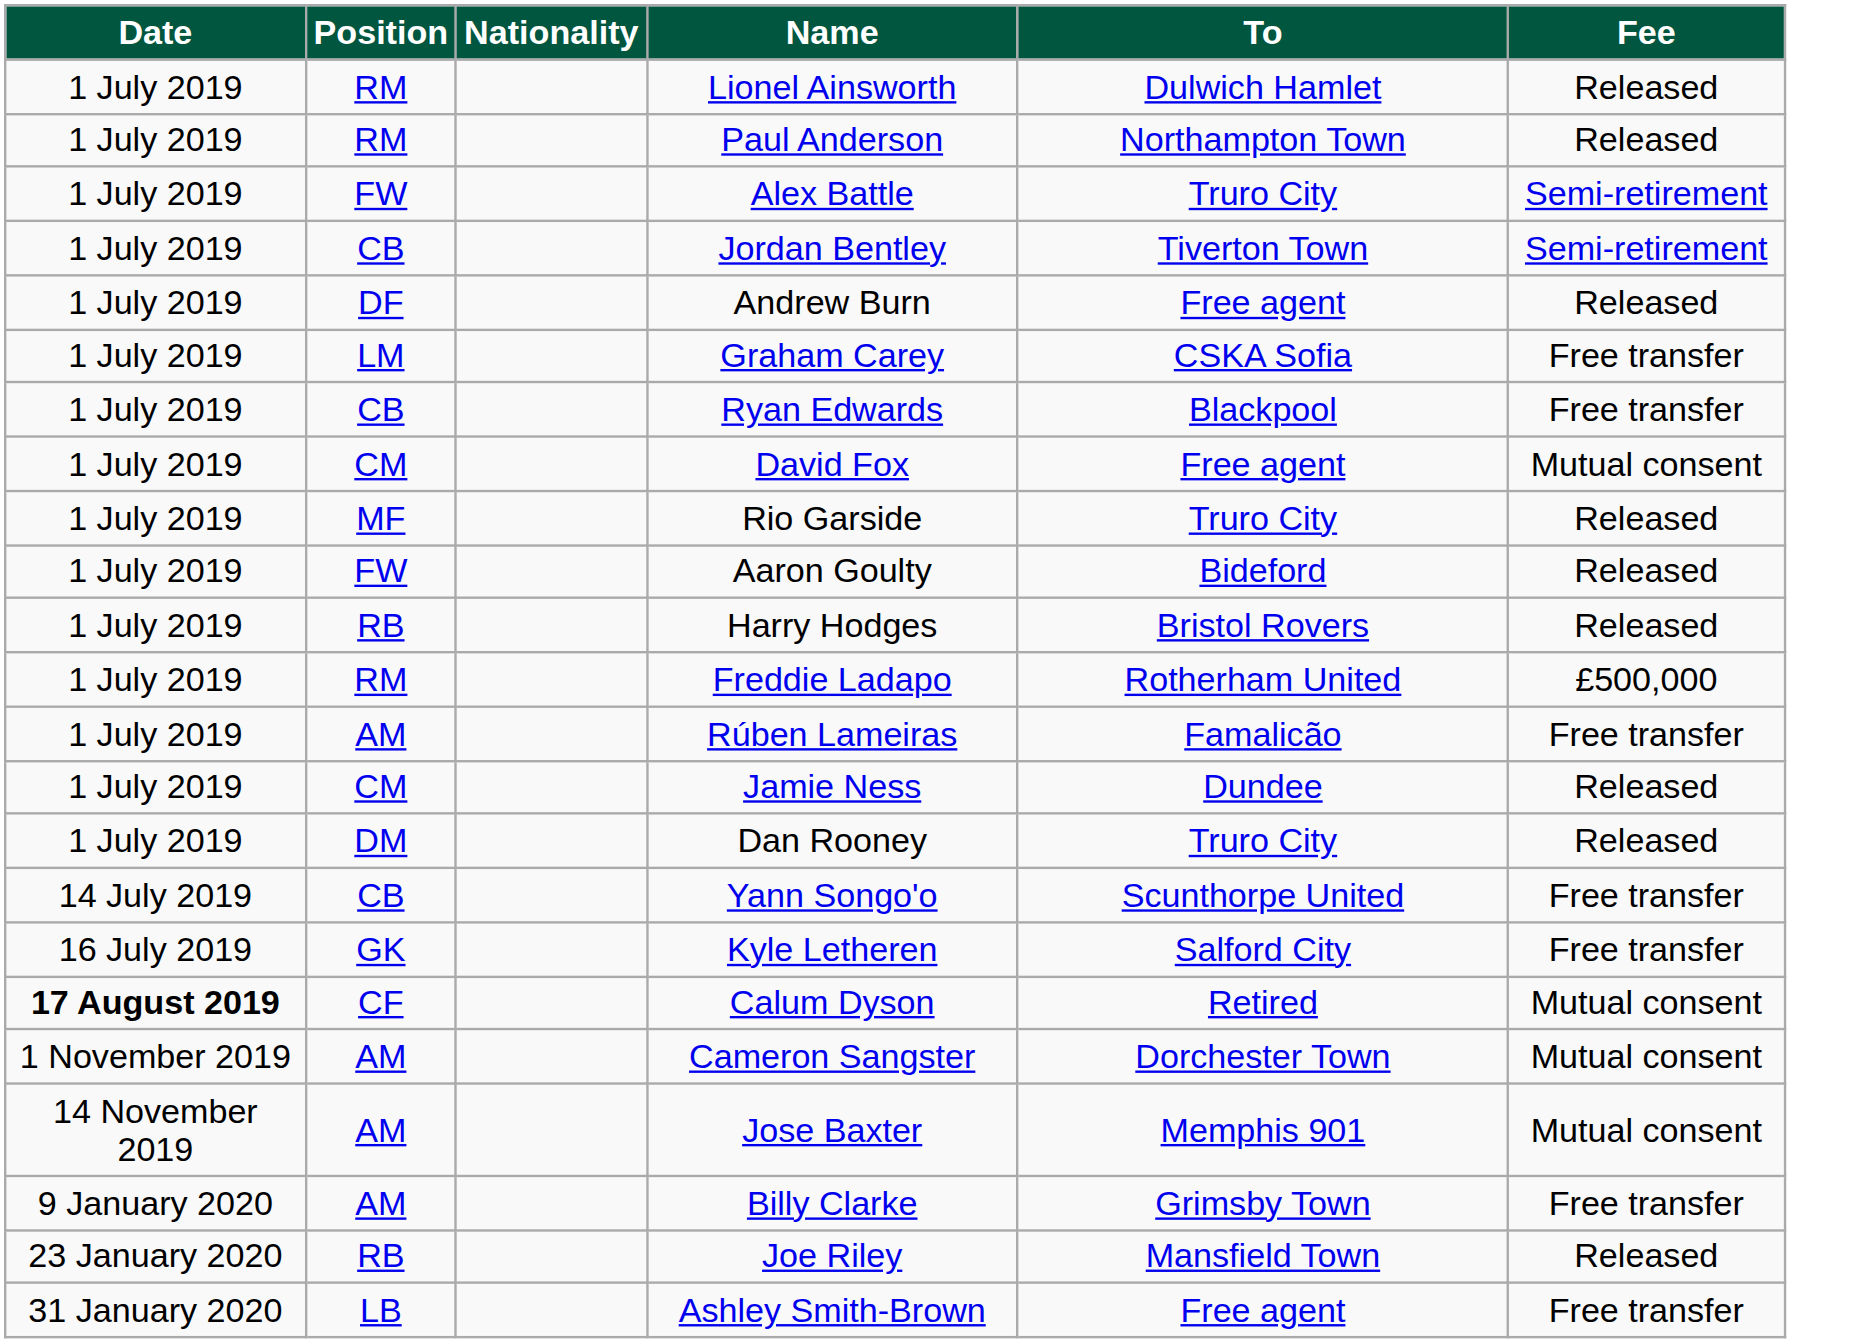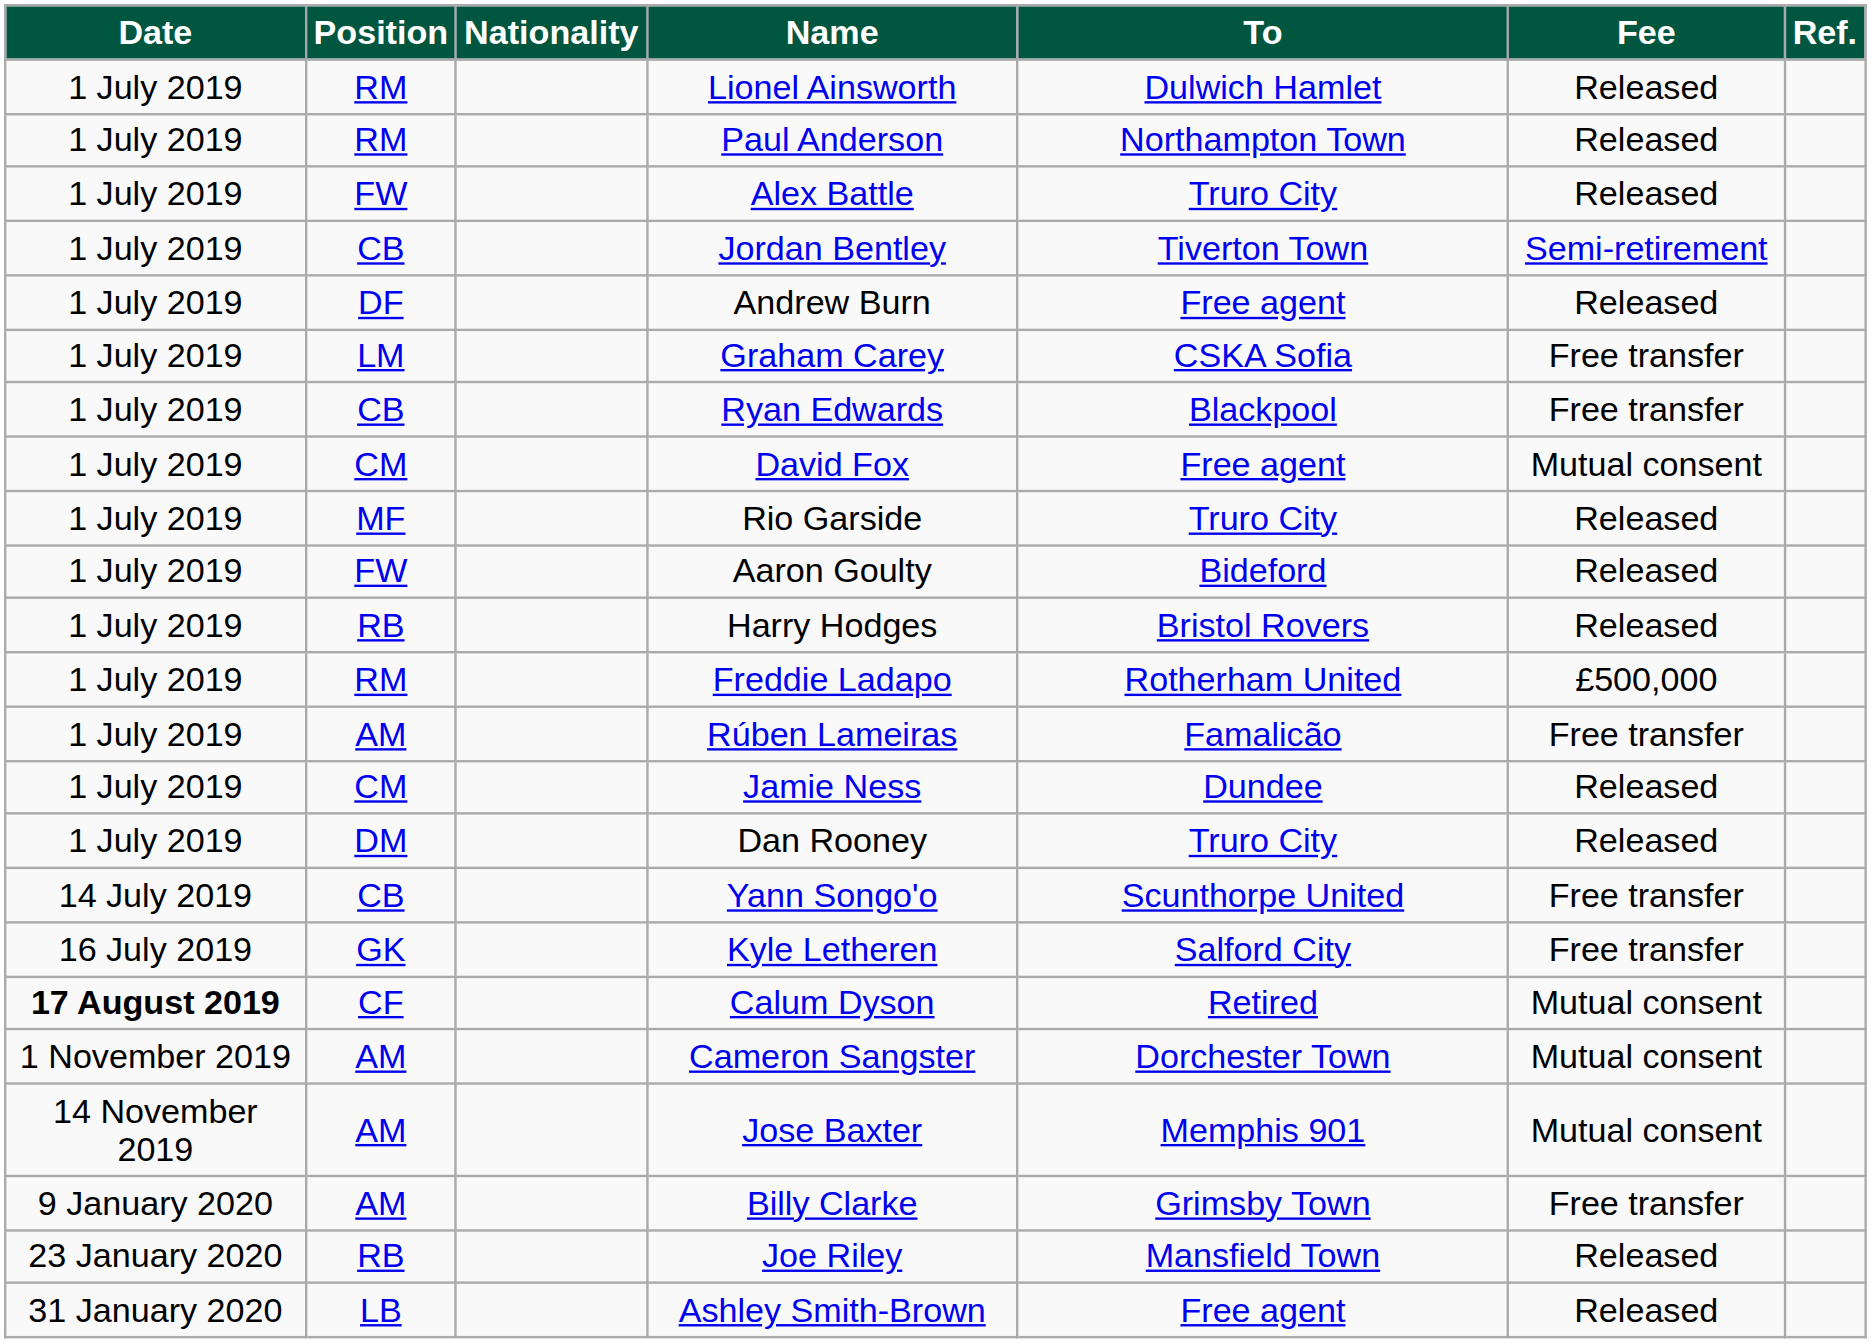 <table class="wikitable"  style="text-align:center; font-size:90%; ">
 <tr>
 <th style="background:#00563F; color:#FFFFFF; width:120px;">Date</th>
 <th style="background:#00563F; color:#FFFFFF; width:50px;">Position</th>
 <th style="background:#00563F; color:#FFFFFF; width:50px;">Nationality</th>
 <th style="background:#00563F; color:#FFFFFF; width:150px;">Name</th>
 <th style="background:#00563F; color:#FFFFFF; width:200px;">To</th>
 <th style="background:#00563F; color:#FFFFFF; width:110px;">Fee</th>
+<th style="background:#00563F; color:#FFFFFF; width:25px;">Ref.</th>
 </tr>
 <tr>
 <td>1 July 2019</td>
 <td><a href='#'>RM</a></td>
 <td></td>
 <td><a href='#'>Lionel Ainsworth</a></td>
 <td> <a href='#'>Dulwich Hamlet</a></td>
 <td>Released</td>
+<td></td>
 </tr>
 <tr>
 <td>1 July 2019</td>
 <td><a href='#'>RM</a></td>
 <td></td>
 <td><a href='#'>Paul Anderson</a></td>
 <td> <a href='#'>Northampton Town</a></td>
 <td>Released</td>
+<td></td>
 </tr>
 <tr>
 <td>1 July 2019</td>
 <td><a href='#'>FW</a></td>
 <td></td>
 <td><a href='#'>Alex Battle</a></td>
 <td> <a href='#'>Truro City</a></td>
-<td><a href='#'>Semi-retirement</a></td>
+<td>Released</td>
+<td></td>
 </tr>
 <tr>
 <td>1 July 2019</td>
 <td><a href='#'>CB</a></td>
 <td></td>
 <td><a href='#'>Jordan Bentley</a></td>
 <td> <a href='#'>Tiverton Town</a></td>
 <td><a href='#'>Semi-retirement</a></td>
+<td></td>
 </tr>
 <tr>
 <td>1 July 2019</td>
 <td><a href='#'>DF</a></td>
 <td></td>
 <td>Andrew Burn</td>
 <td> <a href='#'>Free agent</a></td>
 <td>Released</td>
+<td></td>
 </tr>
 <tr>
 <td>1 July 2019</td>
 <td><a href='#'>LM</a></td>
 <td></td>
 <td><a href='#'>Graham Carey</a></td>
 <td> <a href='#'>CSKA Sofia</a></td>
 <td>Free transfer</td>
+<td></td>
 </tr>
 <tr>
 <td>1 July 2019</td>
 <td><a href='#'>CB</a></td>
 <td></td>
 <td><a href='#'>Ryan Edwards</a></td>
 <td> <a href='#'>Blackpool</a></td>
 <td>Free transfer</td>
+<td></td>
 </tr>
 <tr>
 <td>1 July 2019</td>
 <td><a href='#'>CM</a></td>
 <td></td>
 <td><a href='#'>David Fox</a></td>
 <td> <a href='#'>Free agent</a></td>
 <td>Mutual consent</td>
+<td></td>
 </tr>
 <tr>
 <td>1 July 2019</td>
 <td><a href='#'>MF</a></td>
 <td></td>
 <td>Rio Garside</td>
 <td> <a href='#'>Truro City</a></td>
 <td>Released</td>
+<td></td>
 </tr>
 <tr>
 <td>1 July 2019</td>
 <td><a href='#'>FW</a></td>
 <td></td>
 <td>Aaron Goulty</td>
 <td> <a href='#'>Bideford</a></td>
 <td>Released</td>
+<td></td>
 </tr>
 <tr>
 <td>1 July 2019</td>
 <td><a href='#'>RB</a></td>
 <td></td>
 <td>Harry Hodges</td>
 <td> <a href='#'>Bristol Rovers</a></td>
 <td>Released</td>
+<td></td>
 </tr>
 <tr>
 <td>1 July 2019</td>
 <td><a href='#'>RM</a></td>
 <td></td>
 <td><a href='#'>Freddie Ladapo</a></td>
 <td> <a href='#'>Rotherham United</a></td>
 <td>£500,000</td>
+<td></td>
 </tr>
 <tr>
 <td>1 July 2019</td>
 <td><a href='#'>AM</a></td>
 <td></td>
 <td><a href='#'>Rúben Lameiras</a></td>
 <td> <a href='#'>Famalicão</a></td>
 <td>Free transfer</td>
+<td></td>
 </tr>
 <tr>
 <td>1 July 2019</td>
 <td><a href='#'>CM</a></td>
 <td></td>
 <td><a href='#'>Jamie Ness</a></td>
 <td> <a href='#'>Dundee</a></td>
 <td>Released</td>
+<td></td>
 </tr>
 <tr>
 <td>1 July 2019</td>
 <td><a href='#'>DM</a></td>
 <td></td>
 <td>Dan Rooney</td>
 <td> <a href='#'>Truro City</a></td>
 <td>Released</td>
+<td></td>
 </tr>
 <tr>
 <td>14 July 2019</td>
 <td><a href='#'>CB</a></td>
 <td></td>
 <td><a href='#'>Yann Songo'o</a></td>
 <td> <a href='#'>Scunthorpe United</a></td>
 <td>Free transfer</td>
+<td></td>
 </tr>
 <tr>
 <td>16 July 2019</td>
 <td><a href='#'>GK</a></td>
 <td></td>
 <td><a href='#'>Kyle Letheren</a></td>
 <td> <a href='#'>Salford City</a></td>
 <td>Free transfer</td>
+<td></td>
 </tr>
 <tr>
 <td><strong>17 August 2019</strong></td>
 <td><a href='#'>CF</a></td>
 <td></td>
 <td><a href='#'>Calum Dyson</a></td>
 <td> <a href='#'>Retired</a></td>
 <td>Mutual consent</td>
+<td></td>
 </tr>
 <tr>
 <td>1 November 2019</td>
 <td><a href='#'>AM</a></td>
 <td></td>
 <td><a href='#'>Cameron Sangster</a></td>
 <td> <a href='#'>Dorchester Town</a></td>
 <td>Mutual consent</td>
+<td></td>
 </tr>
 <tr>
 <td>14 November 2019</td>
 <td><a href='#'>AM</a></td>
 <td></td>
 <td><a href='#'>Jose Baxter</a></td>
 <td> <a href='#'>Memphis 901</a></td>
 <td>Mutual consent</td>
+<td></td>
 </tr>
 <tr>
 <td>9 January 2020</td>
 <td><a href='#'>AM</a></td>
 <td></td>
 <td><a href='#'>Billy Clarke</a></td>
 <td> <a href='#'>Grimsby Town</a></td>
 <td>Free transfer</td>
+<td></td>
 </tr>
 <tr>
 <td>23 January 2020</td>
 <td><a href='#'>RB</a></td>
 <td></td>
 <td><a href='#'>Joe Riley</a></td>
 <td> <a href='#'>Mansfield Town</a></td>
 <td>Released</td>
+<td></td>
 </tr>
 <tr>
 <td>31 January 2020</td>
 <td><a href='#'>LB</a></td>
 <td></td>
 <td><a href='#'>Ashley Smith-Brown</a></td>
 <td> <a href='#'>Free agent</a></td>
-<td>Free transfer</td>
+<td>Released</td>
+<td></td>
 </tr>
 </table>
